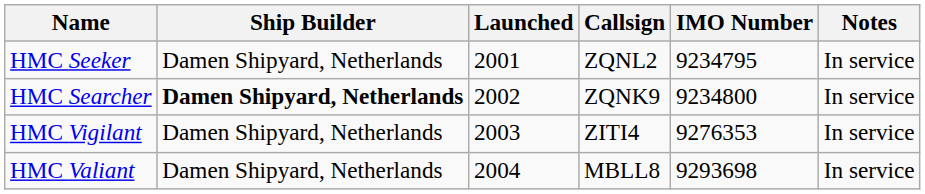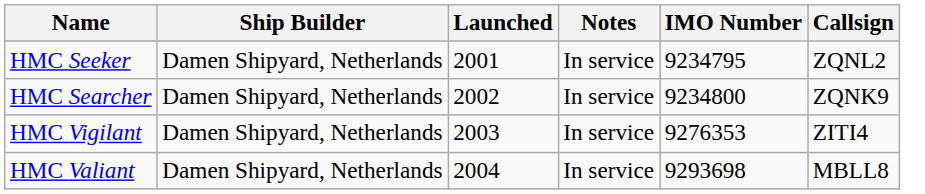 <table class="wikitable" style="text-align:left">
 <tr>
 <th>Name</th>
 <th>Ship Builder</th>
 <th>Launched</th>
+<th>Notes</th>
+<th>IMO Number</th>
 <th>Callsign</th>
-<th>IMO Number</th>
-<th>Notes</th>
 </tr>
 <tr>
 <td><a href='#'>HMC <em>Seeker</em></a></td>
 <td>Damen Shipyard, Netherlands</td>
 <td>2001</td>
+<td>In service</td>
+<td>9234795</td>
 <td>ZQNL2</td>
-<td>9234795</td>
-<td>In service</td>
 </tr>
 <tr>
 <td><a href='#'>HMC <em>Searcher</em></a></td>
-<td><strong>Damen Shipyard, Netherlands</strong></td>
+<td>Damen Shipyard, Netherlands</td>
 <td>2002</td>
+<td>In service</td>
+<td>9234800</td>
 <td>ZQNK9</td>
-<td>9234800</td>
-<td>In service</td>
 </tr>
 <tr>
 <td><a href='#'>HMC <em>Vigilant</em></a></td>
 <td>Damen Shipyard, Netherlands</td>
 <td>2003</td>
+<td>In service</td>
+<td>9276353</td>
 <td>ZITI4</td>
-<td>9276353</td>
-<td>In service</td>
 </tr>
 <tr>
 <td><a href='#'>HMC <em>Valiant</em></a></td>
 <td>Damen Shipyard, Netherlands</td>
 <td>2004</td>
+<td>In service</td>
+<td>9293698</td>
 <td>MBLL8</td>
-<td>9293698</td>
-<td>In service</td>
 </tr>
 </table>
